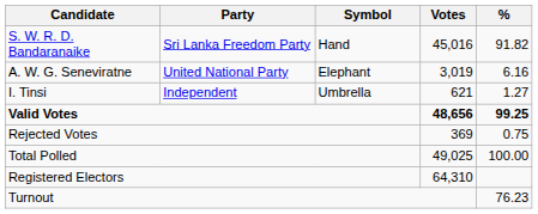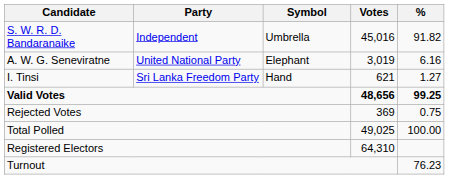 <table class="wikitable" border="1" style="text-align:right;">
 <tr>
 <th align=left width="180">Candidate</th>
 <th align=left width="180">Party</th>
 <th align=left width="120">Symbol</th>
 <th align=left width="60">Votes</th>
 <th align=left width="60">%</th>
 </tr>
 <tr>
 <td align=left><a href='#'>S. W. R. D. Bandaranaike</a></td>
-<td align=left><a href='#'>Sri Lanka Freedom Party</a></td>
-<td align=left>Hand</td>
+<td align=left><a href='#'>Independent</a></td>
+<td align=left>Umbrella</td>
 <td>45,016</td>
 <td>91.82</td>
 </tr>
 <tr>
 <td align=left>A. W. G. Seneviratne</td>
 <td align=left><a href='#'>United National Party</a></td>
 <td align=left>Elephant</td>
 <td>3,019</td>
 <td>6.16</td>
 </tr>
 <tr>
 <td align=left>I. Tinsi</td>
-<td align=left><a href='#'>Independent</a></td>
-<td align=left>Umbrella</td>
+<td align=left><a href='#'>Sri Lanka Freedom Party</a></td>
+<td align=left>Hand</td>
 <td>621</td>
 <td>1.27</td>
 </tr>
 <tr>
 <td align=left colspan=3><strong>Valid Votes</strong></td>
 <td><strong>48,656</strong></td>
 <td><strong>99.25</strong></td>
 </tr>
 <tr>
 <td align=left colspan=3>Rejected Votes</td>
 <td>369</td>
 <td>0.75</td>
 </tr>
 <tr>
 <td align=left colspan=3>Total Polled</td>
 <td>49,025</td>
 <td>100.00</td>
 </tr>
 <tr>
 <td align=left colspan=3>Registered Electors</td>
 <td>64,310</td>
 <td></td>
 </tr>
 <tr>
 <td align=left colspan=4>Turnout</td>
 <td>76.23</td>
 </tr>
 </table>
